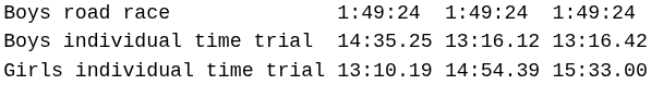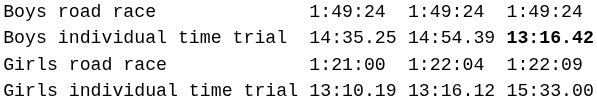 <table>
 <tr>
 <td>Boys road race</td>
 <td></td>
 <td>1:49:24</td>
 <td></td>
 <td>1:49:24</td>
 <td></td>
 <td>1:49:24</td>
 </tr>
 <tr>
 <td>Boys individual time trial</td>
 <td></td>
 <td>14:35.25</td>
 <td></td>
-<td>13:16.12</td>
+<td>14:54.39</td>
 <td></td>
-<td>13:16.42</td>
+<td><strong>13:16.42</strong></td>
+</tr>
+<tr>
+<td>Girls road race</td>
+<td></td>
+<td>1:21:00</td>
+<td></td>
+<td>1:22:04</td>
+<td></td>
+<td>1:22:09</td>
 </tr>
 <tr>
 <td>Girls individual time trial</td>
 <td></td>
 <td>13:10.19</td>
 <td></td>
-<td>14:54.39</td>
+<td>13:16.12</td>
 <td></td>
 <td>15:33.00</td>
 </tr>
 </table>
